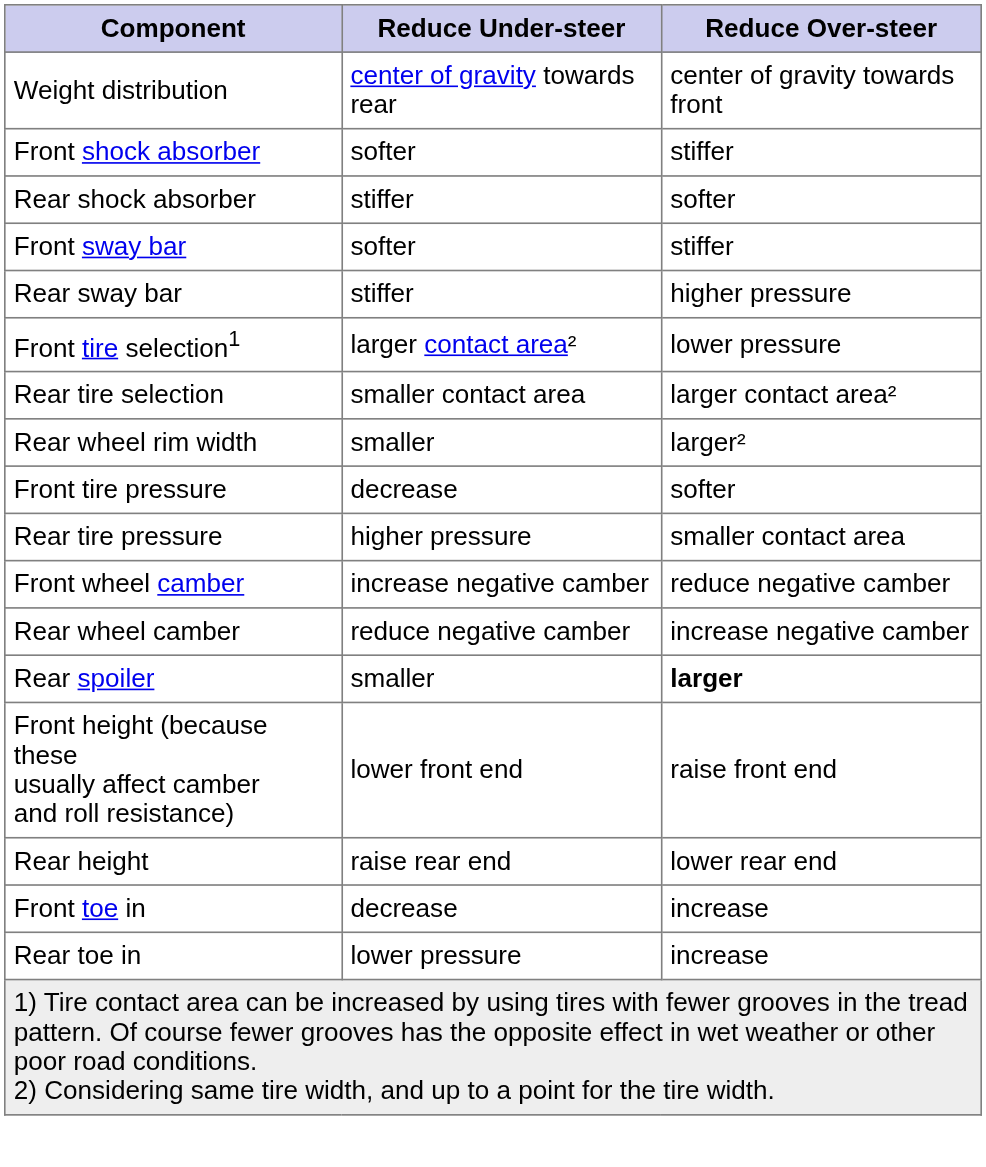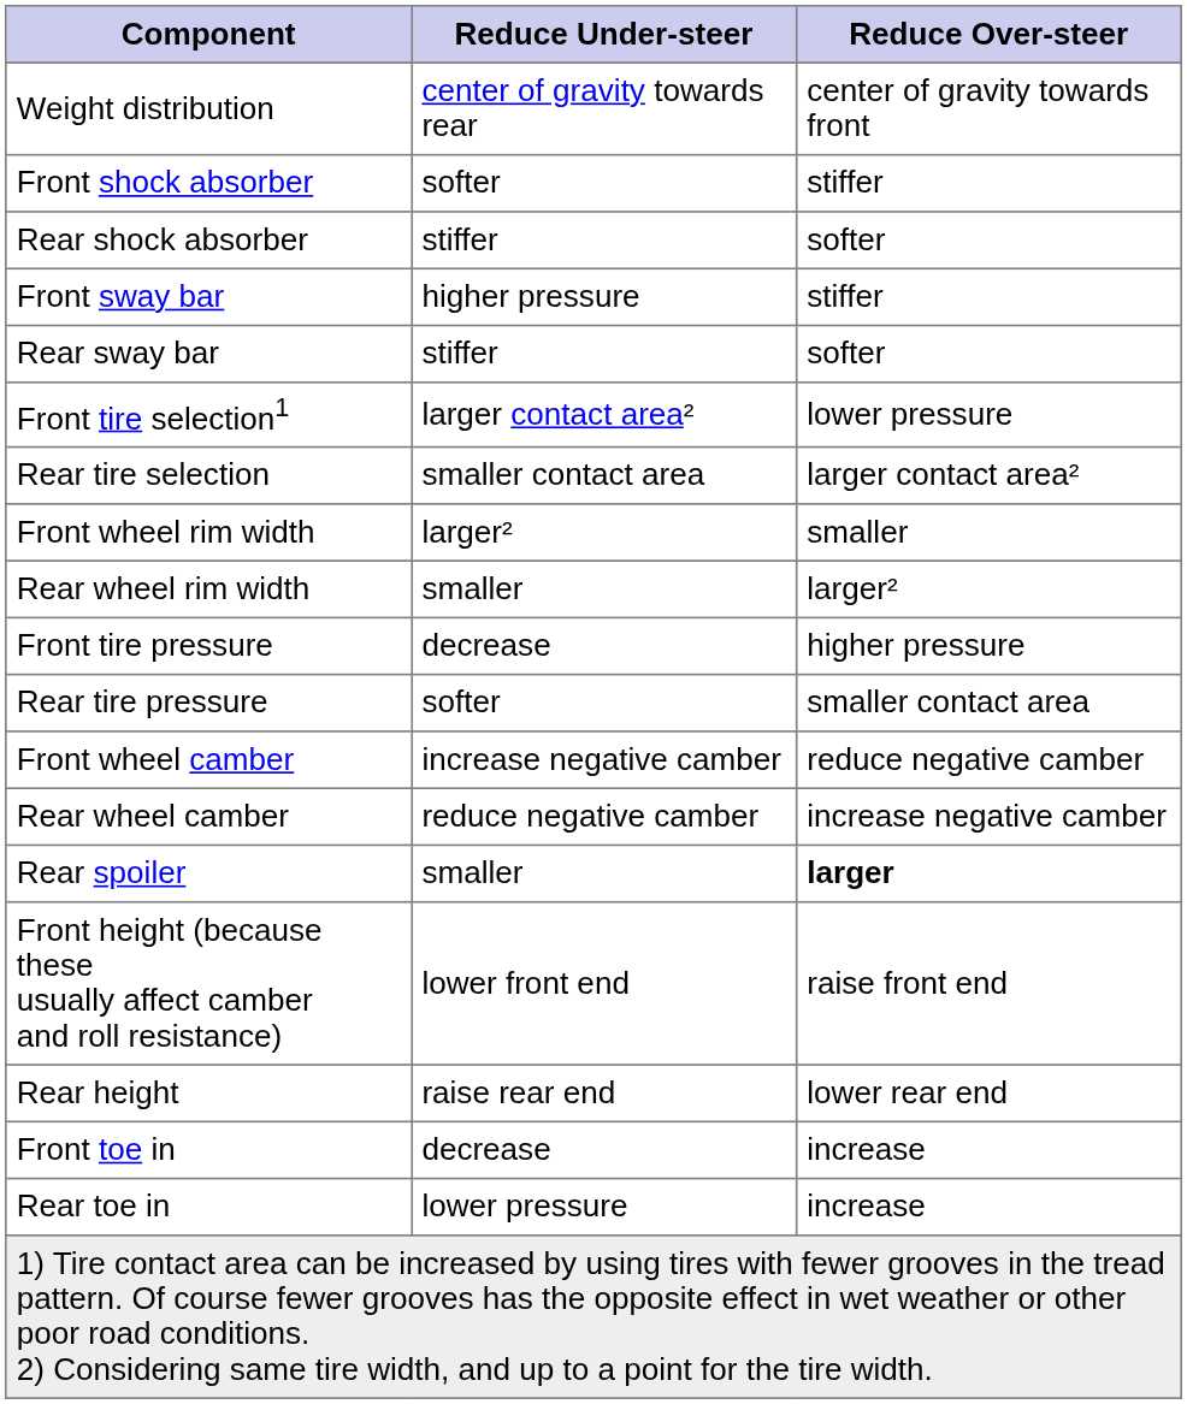 <table border="1" style="width:600px; border-collapse:collapse" cellspacing="0" cellpadding="5">
 <tr>
 <th style="background:#cce;">Component</th>
 <th style="background:#cce;">Reduce Under-steer</th>
 <th style="background:#cce;">Reduce Over-steer</th>
 </tr>
 <tr>
 <td>Weight distribution</td>
 <td><a href='#'>center of gravity</a> towards rear</td>
 <td>center of gravity towards front</td>
 </tr>
 <tr>
 <td>Front <a href='#'>shock absorber</a></td>
 <td>softer</td>
 <td>stiffer</td>
 </tr>
 <tr>
 <td>Rear shock absorber</td>
 <td>stiffer</td>
 <td>softer</td>
 </tr>
 <tr>
 <td>Front <a href='#'>sway bar</a></td>
-<td>softer</td>
+<td>higher pressure</td>
 <td>stiffer</td>
 </tr>
 <tr>
 <td>Rear sway bar</td>
 <td>stiffer</td>
-<td>higher pressure</td>
+<td>softer</td>
 </tr>
 <tr>
 <td>Front <a href='#'>tire</a> selection<sup>1</sup></td>
 <td>larger <a href='#'>contact area</a>²</td>
 <td>lower pressure</td>
 </tr>
 <tr>
 <td>Rear tire selection</td>
 <td>smaller contact area</td>
 <td>larger contact area²</td>
 </tr>
 <tr>
+<td>Front wheel rim width</td>
+<td>larger²</td>
+<td>smaller</td>
+</tr>
+<tr>
 <td>Rear wheel rim width</td>
 <td>smaller</td>
 <td>larger²</td>
 </tr>
 <tr>
 <td>Front tire pressure</td>
 <td>decrease</td>
-<td>softer</td>
+<td>higher pressure</td>
 </tr>
 <tr>
 <td>Rear tire pressure</td>
-<td>higher pressure</td>
+<td>softer</td>
 <td>smaller contact area</td>
 </tr>
 <tr>
 <td>Front wheel <a href='#'>camber</a></td>
 <td>increase negative camber</td>
 <td>reduce negative camber</td>
 </tr>
 <tr>
 <td>Rear wheel camber</td>
 <td>reduce negative camber</td>
 <td>increase negative camber</td>
 </tr>
 <tr>
 <td>Rear <a href='#'>spoiler</a></td>
 <td>smaller</td>
 <td><strong>larger</strong></td>
 </tr>
 <tr>
 <td>Front height (because these <br>usually affect camber <br>and roll resistance)</td>
 <td>lower front end</td>
 <td>raise front end</td>
 </tr>
 <tr>
 <td>Rear height</td>
 <td>raise rear end</td>
 <td>lower rear end</td>
 </tr>
 <tr>
 <td>Front <a href='#'>toe</a> in</td>
 <td>decrease</td>
 <td>increase</td>
 </tr>
 <tr>
 <td>Rear toe in</td>
 <td>lower pressure</td>
 <td>increase</td>
 </tr>
 <tr>
 <td colspan="3" style="background:#eee;">1) Tire contact area can be increased by using tires with fewer grooves in the tread pattern. Of course fewer grooves has the opposite effect in wet weather or other poor road conditions.<br>2) Considering same tire width, and up to a point for the tire width.</td>
 </tr>
 </table>
